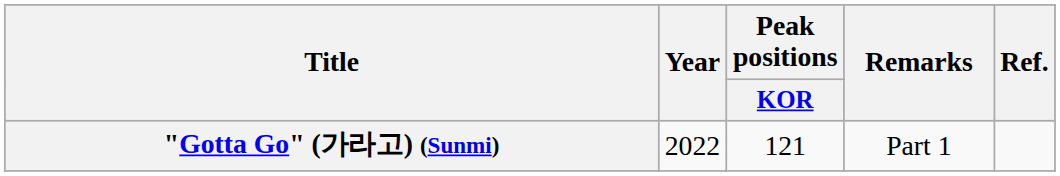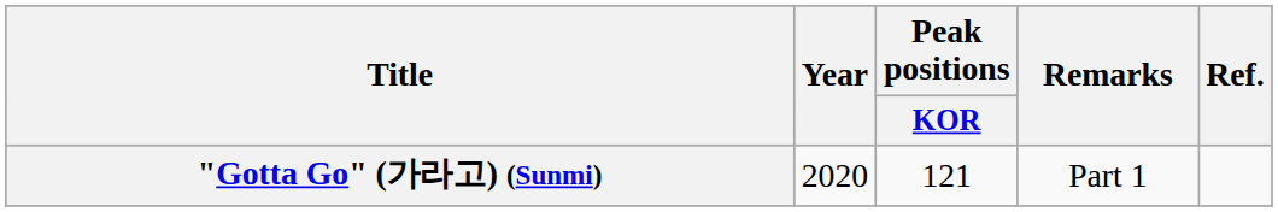 <table class="wikitable plainrowheaders" style="text-align:center;">
 <tr>
 <th scope="col" rowspan="2" style="width:24em;">Title</th>
 <th scope="col" rowspan="2" style="width:2em;">Year</th>
 <th scope="col" colspan="1">Peak<br>positions</th>
 <th scope="col" rowspan="2" style="width:5em;">Remarks</th>
 <th rowspan="2">Ref.</th>
 </tr>
 <tr>
 <th scope="col" style="width:2.5em;font-size:90%;"><a href='#'>KOR</a></th>
 </tr>
 <tr>
 <th scope="row">"<a href='#'>Gotta Go</a>" (가라고) <small>(<a href='#'>Sunmi</a>)</small></th>
-<td>2022</td>
+<td>2020</td>
 <td>121</td>
 <td>Part 1</td>
 <td></td>
 </tr>
 </table>
